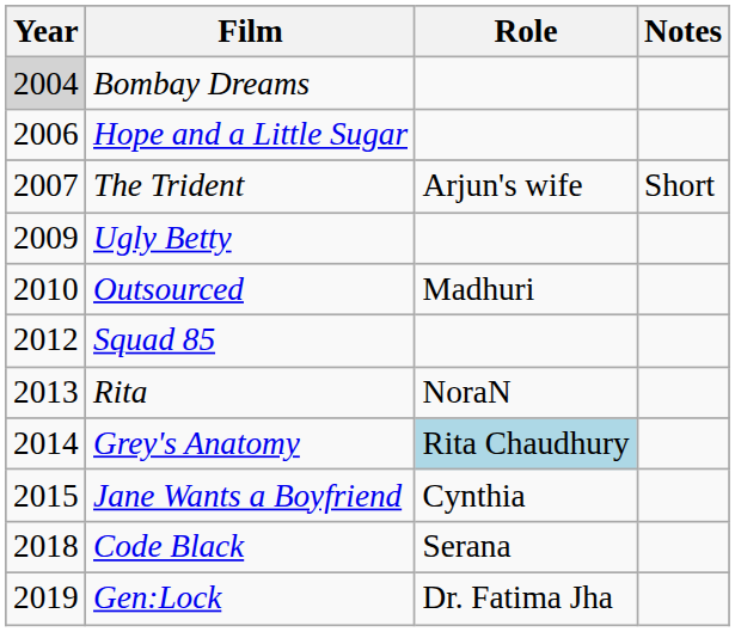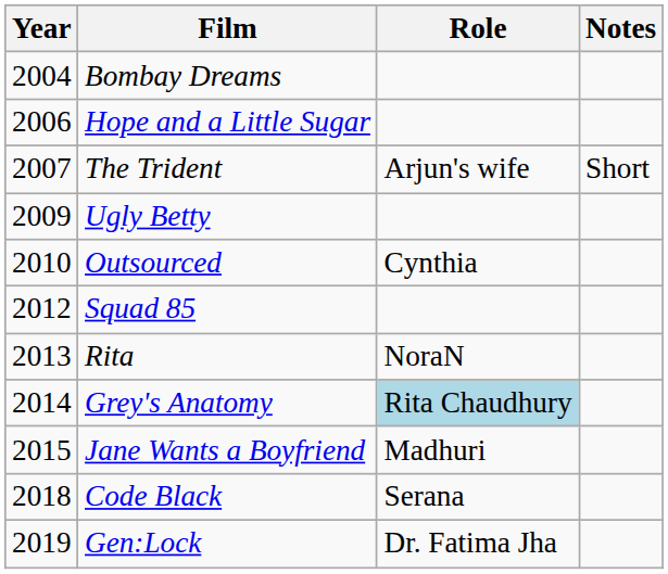 <table class="wikitable">
 <tr>
 <th>Year</th>
 <th>Film</th>
 <th>Role</th>
 <th>Notes</th>
 </tr>
 <tr>
-<td style="background: lightgrey;">2004</td>
+<td>2004</td>
 <td><em>Bombay Dreams</em></td>
 <td></td>
 <td></td>
 </tr>
 <tr>
 <td>2006</td>
 <td><em><a href='#'>Hope and a Little Sugar</a></em></td>
 <td></td>
 <td></td>
 </tr>
 <tr>
 <td>2007</td>
 <td><em>The Trident</em></td>
 <td>Arjun's wife</td>
 <td>Short</td>
 </tr>
 <tr>
 <td>2009</td>
 <td><em><a href='#'>Ugly Betty</a></em></td>
 <td></td>
 <td></td>
 </tr>
 <tr>
 <td>2010</td>
 <td><a href='#'><em>Outsourced</em></a></td>
-<td>Madhuri</td>
+<td>Cynthia</td>
 <td></td>
 </tr>
 <tr>
 <td>2012</td>
 <td><em><a href='#'>Squad 85</a></em></td>
 <td></td>
 <td></td>
 </tr>
 <tr>
 <td>2013</td>
 <td><em>Rita</em></td>
 <td>NoraN</td>
 <td></td>
 </tr>
 <tr>
 <td>2014</td>
 <td><em><a href='#'>Grey's Anatomy</a></em></td>
 <td style="background: lightblue;">Rita Chaudhury</td>
 <td></td>
 </tr>
 <tr>
 <td>2015</td>
 <td><em><a href='#'>Jane Wants a Boyfriend</a></em></td>
-<td>Cynthia</td>
+<td>Madhuri</td>
 <td></td>
 </tr>
 <tr>
 <td>2018</td>
 <td><a href='#'><em>Code Black</em></a></td>
 <td>Serana</td>
 <td></td>
 </tr>
 <tr>
 <td>2019</td>
 <td><em><a href='#'>Gen:Lock</a></em></td>
 <td>Dr. Fatima Jha</td>
 <td></td>
 </tr>
 </table>
